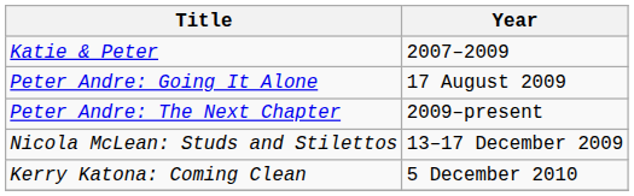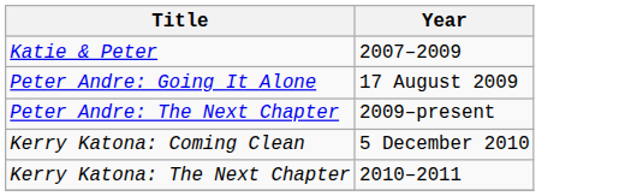 <table class="wikitable" border="1">
 <tr>
 <th>Title</th>
 <th>Year</th>
 </tr>
 <tr>
 <td><em><a href='#'>Katie & Peter</a></em></td>
 <td>2007–2009</td>
 </tr>
 <tr>
 <td><em><a href='#'>Peter Andre: Going It Alone</a></em></td>
 <td>17 August 2009</td>
 </tr>
 <tr>
 <td><em><a href='#'>Peter Andre: The Next Chapter</a></em></td>
 <td>2009–present</td>
 </tr>
 <tr>
-<td><em>Nicola McLean: Studs and Stilettos</em></td>
-<td>13–17 December 2009</td>
-</tr>
-<tr>
 <td><em>Kerry Katona: Coming Clean </em></td>
 <td>5 December 2010</td>
 </tr>
 <tr>
+<td><em>Kerry Katona: The Next Chapter</em></td>
+<td>2010–2011</td>
+</tr>
+<tr>
 </tr>
 </table>
